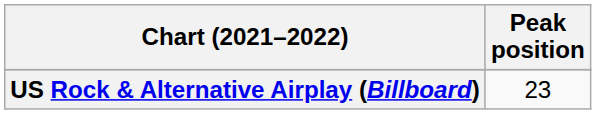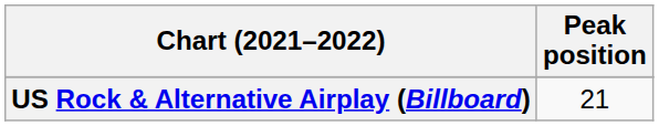 <table class="wikitable sortable plainrowheaders" style="text-align:center">
 <tr>
 <th scope="col">Chart (2021–2022)</th>
 <th scope="col">Peak<br>position</th>
 </tr>
 <tr>
 </tr>
 <tr>
 </tr>
 <tr>
 <th scope="row">US <a href='#'>Rock & Alternative Airplay</a> (<em><a href='#'>Billboard</a></em>)</th>
-<td>23</td>
+<td>21</td>
 </tr>
 </table>
